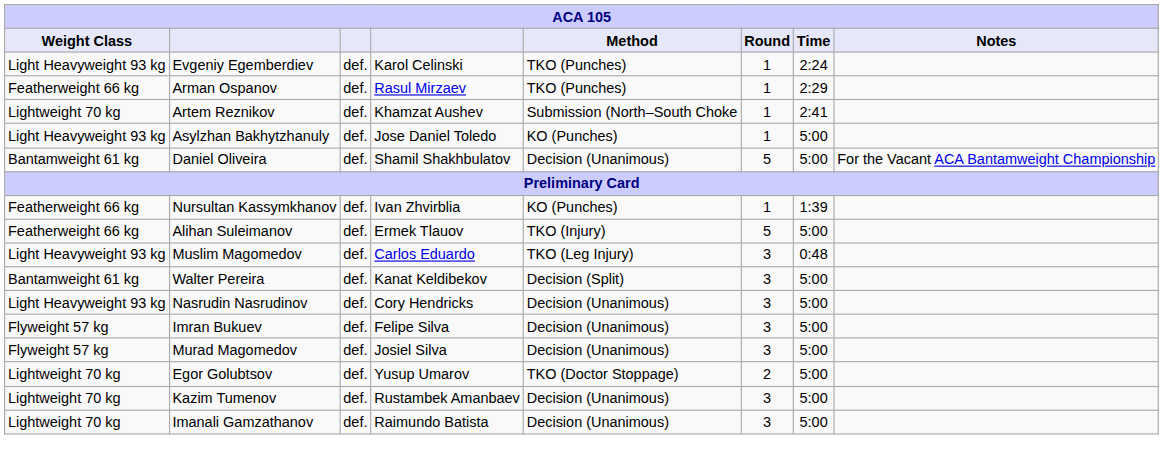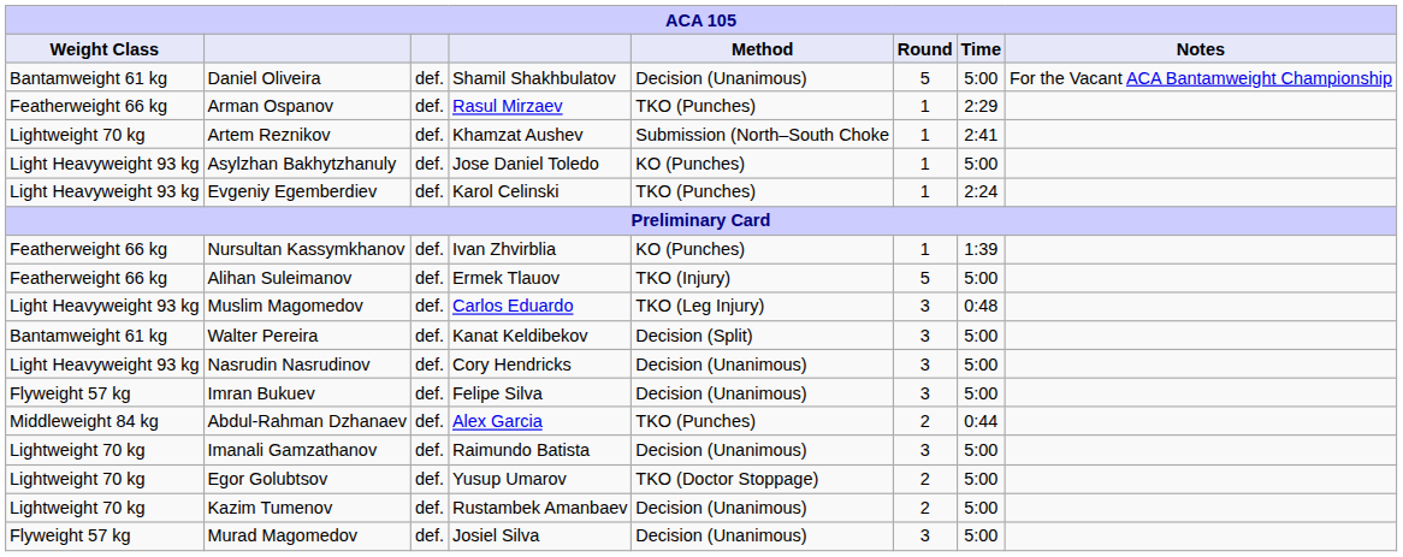 <table class="wikitable" style="font-size: 80%;">
 <tr>
 <th colspan="8" style="background-color: #ccf; color: #000080; text-align: center;"><strong>ACA 105</strong></th>
 </tr>
 <tr>
 <th colspan="1" style="background-color: #E6E8FA; color: #000000; text-align: center;">Weight Class</th>
 <th colspan="1" style="background-color: #E6E8FA; color: #000000; text-align: center;"></th>
 <th colspan="1" style="background-color: #E6E8FA; color: #000000; text-align: center;"></th>
 <th colspan="1" style="background-color: #E6E8FA; color: #000000; text-align: center;"></th>
 <th colspan="1" style="background-color: #E6E8FA; color: #000000; text-align: center;">Method</th>
 <th colspan="1" style="background-color: #E6E8FA; color: #000000; text-align: center;">Round</th>
 <th colspan="1" style="background-color: #E6E8FA; color: #000000; text-align: center;">Time</th>
 <th colspan="1" style="background-color: #E6E8FA; color: #000000; text-align: center;">Notes</th>
 </tr>
 <tr>
-<td>Light Heavyweight 93 kg</td>
-<td> Evgeniy Egemberdiev</td>
+<td>Bantamweight 61 kg</td>
+<td> Daniel Oliveira</td>
 <td>def.</td>
-<td> Karol Celinski</td>
-<td>TKO (Punches)</td>
-<td align=center>1</td>
-<td align=center>2:24</td>
-<td></td>
+<td> Shamil Shakhbulatov</td>
+<td>Decision (Unanimous)</td>
+<td align=center>5</td>
+<td align=center>5:00</td>
+<td>For the Vacant <a href='#'>ACA Bantamweight Championship</a></td>
 </tr>
 <tr>
 <td>Featherweight 66 kg</td>
 <td> Arman Ospanov</td>
 <td>def.</td>
 <td> <a href='#'>Rasul Mirzaev</a></td>
 <td>TKO (Punches)</td>
 <td align=center>1</td>
 <td align=center>2:29</td>
 <td></td>
 </tr>
 <tr>
 <td>Lightweight 70 kg</td>
 <td> Artem Reznikov</td>
 <td>def.</td>
 <td> Khamzat Aushev</td>
 <td>Submission (North–South Choke</td>
 <td align=center>1</td>
 <td align=center>2:41</td>
 <td></td>
 </tr>
 <tr>
 <td>Light Heavyweight 93 kg</td>
 <td> Asylzhan Bakhytzhanuly</td>
 <td>def.</td>
 <td> Jose Daniel Toledo</td>
 <td>KO (Punches)</td>
 <td align=center>1</td>
 <td align=center>5:00</td>
 <td></td>
 </tr>
 <tr>
-<td>Bantamweight 61 kg</td>
-<td> Daniel Oliveira</td>
+<td>Light Heavyweight 93 kg</td>
+<td> Evgeniy Egemberdiev</td>
 <td>def.</td>
-<td> Shamil Shakhbulatov</td>
-<td>Decision (Unanimous)</td>
-<td align=center>5</td>
-<td align=center>5:00</td>
-<td>For the Vacant <a href='#'>ACA Bantamweight Championship</a></td>
+<td> Karol Celinski</td>
+<td>TKO (Punches)</td>
+<td align=center>1</td>
+<td align=center>2:24</td>
+<td></td>
 </tr>
 <tr>
 <th colspan="8" style="background-color: #ccf; color: #000080; text-align: center;"><strong>Preliminary Card</strong></th>
 </tr>
 <tr>
 <td>Featherweight 66 kg</td>
 <td> Nursultan Kassymkhanov</td>
 <td>def.</td>
 <td> Ivan Zhvirblia</td>
 <td>KO (Punches)</td>
 <td align=center>1</td>
 <td align=center>1:39</td>
 <td></td>
 </tr>
 <tr>
 <td>Featherweight 66 kg</td>
 <td> Alihan Suleimanov</td>
 <td>def.</td>
 <td> Ermek Tlauov</td>
 <td>TKO (Injury)</td>
 <td align=center>5</td>
 <td align=center>5:00</td>
 <td></td>
 </tr>
 <tr>
 <td>Light Heavyweight 93 kg</td>
 <td> Muslim Magomedov</td>
 <td>def.</td>
 <td> <a href='#'>Carlos Eduardo</a></td>
 <td>TKO (Leg Injury)</td>
 <td align=center>3</td>
 <td align=center>0:48</td>
 <td></td>
 </tr>
 <tr>
 <td>Bantamweight 61 kg</td>
 <td> Walter Pereira</td>
 <td>def.</td>
 <td> Kanat Keldibekov</td>
 <td>Decision (Split)</td>
 <td align=center>3</td>
 <td align=center>5:00</td>
 <td></td>
 </tr>
 <tr>
 <td>Light Heavyweight 93 kg</td>
 <td> Nasrudin Nasrudinov</td>
 <td>def.</td>
 <td> Cory Hendricks</td>
 <td>Decision (Unanimous)</td>
 <td align=center>3</td>
 <td align=center>5:00</td>
 <td></td>
 </tr>
 <tr>
 <td>Flyweight 57 kg</td>
 <td> Imran Bukuev</td>
 <td>def.</td>
 <td> Felipe Silva</td>
 <td>Decision (Unanimous)</td>
 <td align=center>3</td>
 <td align=center>5:00</td>
 <td></td>
 </tr>
 <tr>
-<td>Flyweight 57 kg</td>
-<td> Murad Magomedov</td>
+<td>Middleweight 84 kg</td>
+<td> Abdul-Rahman Dzhanaev</td>
 <td>def.</td>
-<td> Josiel Silva</td>
+<td> <a href='#'>Alex Garcia</a></td>
+<td>TKO (Punches)</td>
+<td align=center>2</td>
+<td align=center>0:44</td>
+<td></td>
+</tr>
+<tr>
+<td>Lightweight 70 kg</td>
+<td> Imanali Gamzathanov</td>
+<td>def.</td>
+<td> Raimundo Batista</td>
 <td>Decision (Unanimous)</td>
 <td align=center>3</td>
 <td align=center>5:00</td>
 <td></td>
 </tr>
 <tr>
 <td>Lightweight 70 kg</td>
 <td> Egor Golubtsov</td>
 <td>def.</td>
 <td> Yusup Umarov</td>
 <td>TKO (Doctor Stoppage)</td>
 <td align=center>2</td>
 <td align=center>5:00</td>
 <td></td>
 </tr>
 <tr>
 <td>Lightweight 70 kg</td>
 <td> Kazim Tumenov</td>
 <td>def.</td>
 <td> Rustambek Amanbaev</td>
 <td>Decision (Unanimous)</td>
-<td align=center>3</td>
+<td align=center>2</td>
 <td align=center>5:00</td>
 <td></td>
 </tr>
 <tr>
-<td>Lightweight 70 kg</td>
-<td> Imanali Gamzathanov</td>
+<td>Flyweight 57 kg</td>
+<td> Murad Magomedov</td>
 <td>def.</td>
-<td> Raimundo Batista</td>
+<td> Josiel Silva</td>
 <td>Decision (Unanimous)</td>
 <td align=center>3</td>
 <td align=center>5:00</td>
 <td></td>
 </tr>
 </table>
